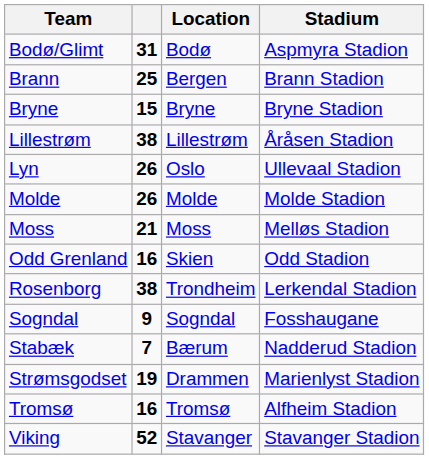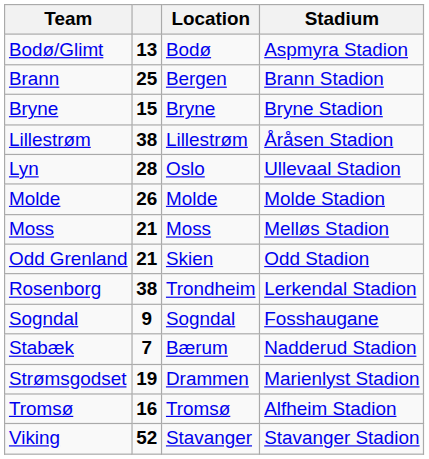 <table class="wikitable sortable" border="1">
 <tr>
 <th>Team</th>
 <th></th>
 <th>Location</th>
 <th>Stadium</th>
 </tr>
 <tr>
 <td><a href='#'>Bodø/Glimt</a></td>
-<td align="center"><strong>31</strong></td>
+<td align="center"><strong>13</strong></td>
 <td><a href='#'>Bodø</a></td>
 <td><a href='#'>Aspmyra Stadion</a></td>
 </tr>
 <tr>
 <td><a href='#'>Brann</a></td>
 <td align="center"><strong>25</strong></td>
 <td><a href='#'>Bergen</a></td>
 <td><a href='#'>Brann Stadion</a></td>
 </tr>
 <tr>
 <td><a href='#'>Bryne</a></td>
 <td align="center"><strong>15</strong></td>
 <td><a href='#'>Bryne</a></td>
 <td><a href='#'>Bryne Stadion</a></td>
 </tr>
 <tr>
 <td><a href='#'>Lillestrøm</a></td>
 <td align="center"><strong>38</strong></td>
 <td><a href='#'>Lillestrøm</a></td>
 <td><a href='#'>Åråsen Stadion</a></td>
 </tr>
 <tr>
 <td><a href='#'>Lyn</a></td>
-<td align="center"><strong>26</strong></td>
+<td align="center"><strong>28</strong></td>
 <td><a href='#'>Oslo</a></td>
 <td><a href='#'>Ullevaal Stadion</a></td>
 </tr>
 <tr>
 <td><a href='#'>Molde</a></td>
 <td align="center"><strong>26</strong></td>
 <td><a href='#'>Molde</a></td>
 <td><a href='#'>Molde Stadion</a></td>
 </tr>
 <tr>
 <td><a href='#'>Moss</a></td>
 <td align="center"><strong>21</strong></td>
 <td><a href='#'>Moss</a></td>
 <td><a href='#'>Melløs Stadion</a></td>
 </tr>
 <tr>
 <td><a href='#'>Odd Grenland</a></td>
-<td align="center"><strong>16</strong></td>
+<td align="center"><strong>21</strong></td>
 <td><a href='#'>Skien</a></td>
 <td><a href='#'>Odd Stadion</a></td>
 </tr>
 <tr>
 <td><a href='#'>Rosenborg</a></td>
 <td align="center"><strong>38</strong></td>
 <td><a href='#'>Trondheim</a></td>
 <td><a href='#'>Lerkendal Stadion</a></td>
 </tr>
 <tr>
 <td><a href='#'>Sogndal</a></td>
 <td align="center"><strong>9</strong></td>
 <td><a href='#'>Sogndal</a></td>
 <td><a href='#'>Fosshaugane</a></td>
 </tr>
 <tr>
 <td><a href='#'>Stabæk</a></td>
 <td align="center"><strong>7</strong></td>
 <td><a href='#'>Bærum</a></td>
 <td><a href='#'>Nadderud Stadion</a></td>
 </tr>
 <tr>
 <td><a href='#'>Strømsgodset</a></td>
 <td align="center"><strong>19</strong></td>
 <td><a href='#'>Drammen</a></td>
 <td><a href='#'>Marienlyst Stadion</a></td>
 </tr>
 <tr>
 <td><a href='#'>Tromsø</a></td>
 <td align="center"><strong>16</strong></td>
 <td><a href='#'>Tromsø</a></td>
 <td><a href='#'>Alfheim Stadion</a></td>
 </tr>
 <tr>
 <td><a href='#'>Viking</a></td>
 <td align="center"><strong>52</strong></td>
 <td><a href='#'>Stavanger</a></td>
 <td><a href='#'>Stavanger Stadion</a></td>
 </tr>
 </table>
